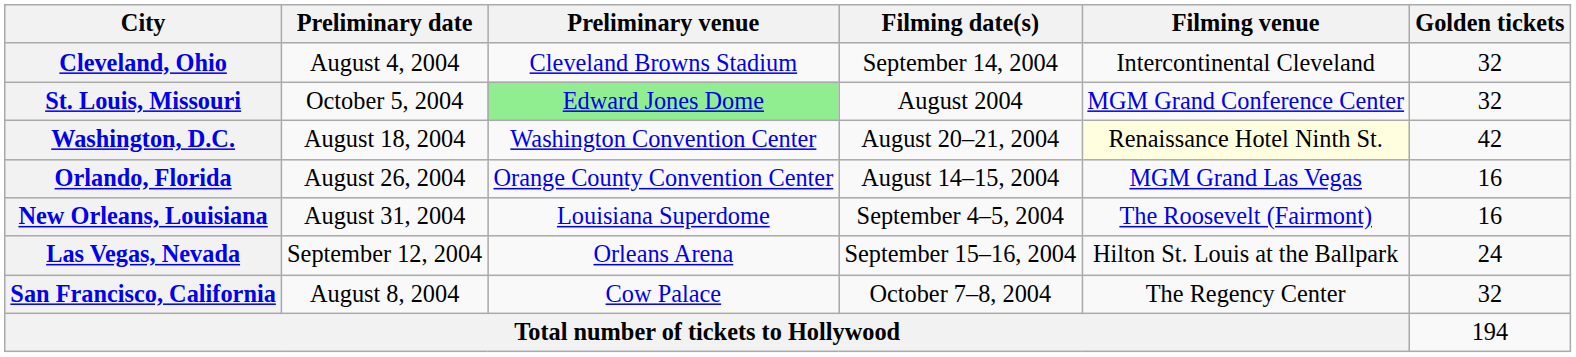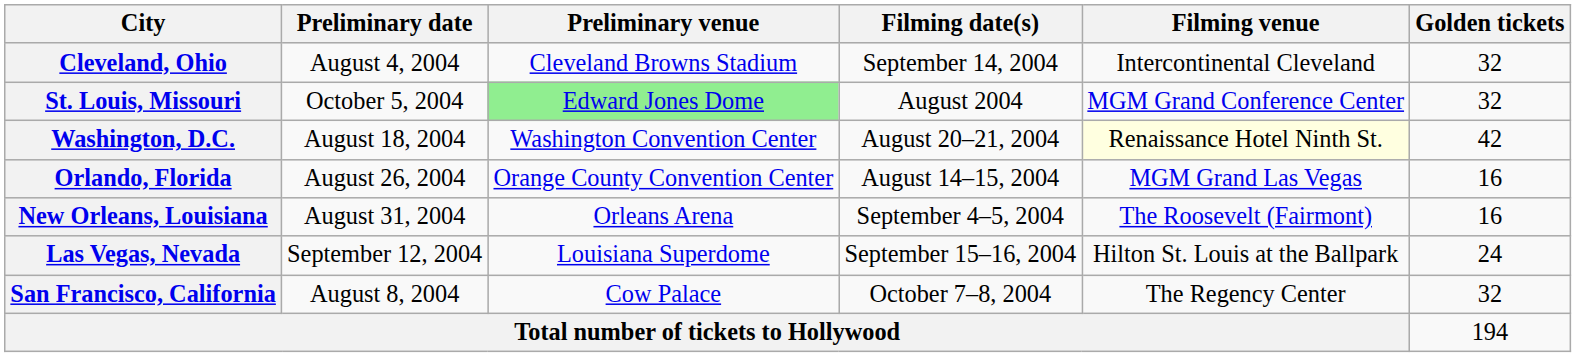 <table class="wikitable sortable" style=" text-align:center">
 <tr>
 <th scope="col">City</th>
 <th scope="col">Preliminary date</th>
 <th scope="col" class="unsortable">Preliminary venue</th>
 <th scope="col">Filming date(s)</th>
 <th scope="col" class="unsortable">Filming venue</th>
 <th scope="col">Golden tickets</th>
 </tr>
 <tr>
 <th scope="row"><a href='#'>Cleveland, Ohio</a></th>
 <td>August 4, 2004</td>
 <td><a href='#'>Cleveland Browns Stadium</a></td>
 <td>September 14, 2004</td>
 <td>Intercontinental Cleveland</td>
 <td>32</td>
 </tr>
 <tr>
 <th scope="row"><a href='#'>St. Louis, Missouri</a></th>
 <td>October 5, 2004</td>
 <td style="background: lightgreen;"><a href='#'>Edward Jones Dome</a></td>
 <td>August 2004</td>
 <td><a href='#'>MGM Grand Conference Center</a></td>
 <td>32</td>
 </tr>
 <tr>
 <th scope="row"><a href='#'>Washington, D.C.</a></th>
 <td>August 18, 2004</td>
 <td><a href='#'>Washington Convention Center</a></td>
 <td>August 20–21, 2004</td>
 <td style="background: lightyellow;">Renaissance Hotel Ninth St.</td>
 <td>42</td>
 </tr>
 <tr>
 <th scope="row"><a href='#'>Orlando, Florida</a></th>
 <td>August 26, 2004</td>
 <td><a href='#'>Orange County Convention Center</a></td>
 <td>August 14–15, 2004</td>
 <td><a href='#'>MGM Grand Las Vegas</a></td>
 <td>16</td>
 </tr>
 <tr>
 <th scope="row"><a href='#'>New Orleans, Louisiana</a></th>
 <td>August 31, 2004</td>
-<td><a href='#'>Louisiana Superdome</a></td>
+<td><a href='#'>Orleans Arena</a></td>
 <td>September 4–5, 2004</td>
 <td><a href='#'>The Roosevelt (Fairmont)</a></td>
 <td>16</td>
 </tr>
 <tr>
 <th scope="row"><a href='#'>Las Vegas, Nevada</a></th>
 <td>September 12, 2004</td>
-<td><a href='#'>Orleans Arena</a></td>
+<td><a href='#'>Louisiana Superdome</a></td>
 <td>September 15–16, 2004</td>
 <td>Hilton St. Louis at the Ballpark</td>
 <td>24</td>
 </tr>
 <tr>
 <th scope="row"><a href='#'>San Francisco, California</a></th>
 <td>August 8, 2004</td>
 <td><a href='#'>Cow Palace</a></td>
 <td>October 7–8, 2004</td>
 <td>The Regency Center</td>
 <td>32</td>
 </tr>
 <tr>
 <th colspan="5">Total number of tickets to Hollywood</th>
 <td>194</td>
 </tr>
 </table>
